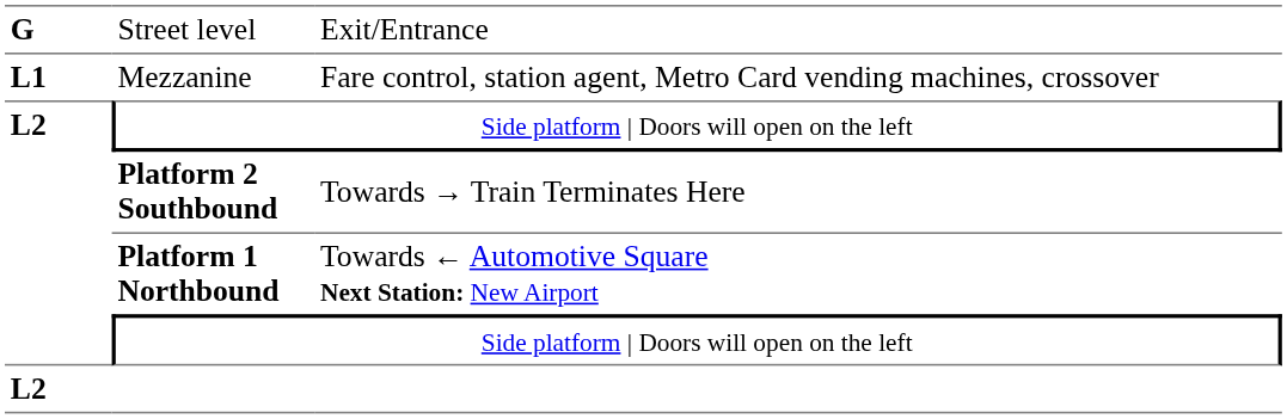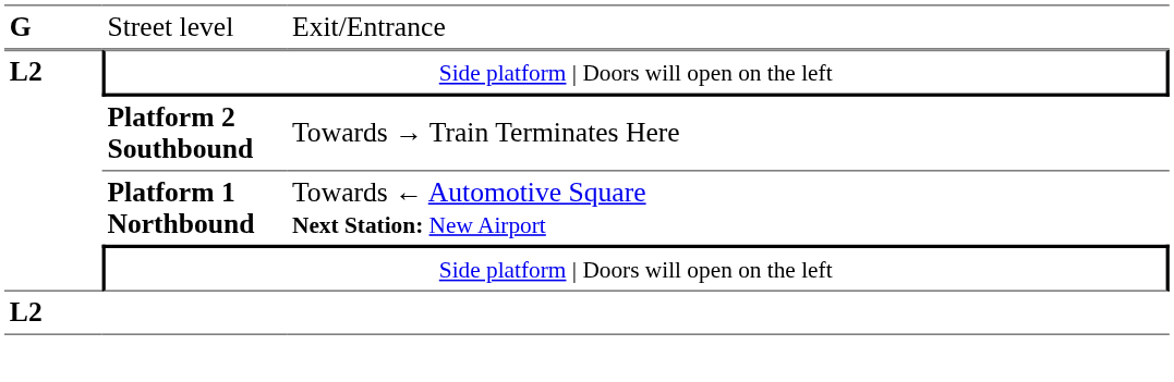 <table table border=0 cellspacing=0 cellpadding=3>
 <tr>
 <td style="border-bottom:solid 1px grey;border-top:solid 1px grey;" width=50 valign=top><strong>G</strong></td>
 <td style="border-top:solid 1px grey;border-bottom:solid 1px grey;" width=100 valign=top>Street level</td>
 <td style="border-top:solid 1px grey;border-bottom:solid 1px grey;" width=500 valign=top>Exit/Entrance</td>
-</tr>
-<tr>
-<td valign=top><strong>L1</strong></td>
-<td valign=top>Mezzanine</td>
-<td valign=top>Fare control, station agent, Metro Card vending machines, crossover<br></td>
 </tr>
 <tr>
 <td style="border-top:solid 1px grey;border-bottom:solid 1px grey;" width=50 rowspan=4 valign=top><strong>L2</strong></td>
 <td style="border-top:solid 1px grey;border-right:solid 2px black;border-left:solid 2px black;border-bottom:solid 2px black;text-align:center;" colspan=2><small><a href='#'>Side platform</a> | Doors will open on the left </small></td>
 </tr>
 <tr>
 <td style="border-bottom:solid 1px grey;" width=100><span><strong>Platform 2</strong><br><strong>Southbound</strong></span></td>
 <td style="border-bottom:solid 1px grey;" width=500>Towards → Train Terminates Here</td>
 </tr>
 <tr>
 <td><span><strong>Platform 1</strong><br><strong>Northbound</strong></span></td>
 <td>Towards ← <a href='#'>Automotive Square</a><br><small><strong>Next Station:</strong> <a href='#'>New Airport</a></small></td>
 </tr>
 <tr>
 <td style="border-top:solid 2px black;border-right:solid 2px black;border-left:solid 2px black;border-bottom:solid 1px grey;" colspan=2  align=center><small><a href='#'>Side platform</a> | Doors will open on the left </small></td>
 </tr>
 <tr>
 <td style="border-bottom:solid 1px grey;" width=50 rowspan=2 valign=top><strong>L2</strong></td>
 <td style="border-bottom:solid 1px grey;" width=100></td>
 <td style="border-bottom:solid 1px grey;" width=500></td>
 </tr>
 <tr>
 </tr>
 </table>
